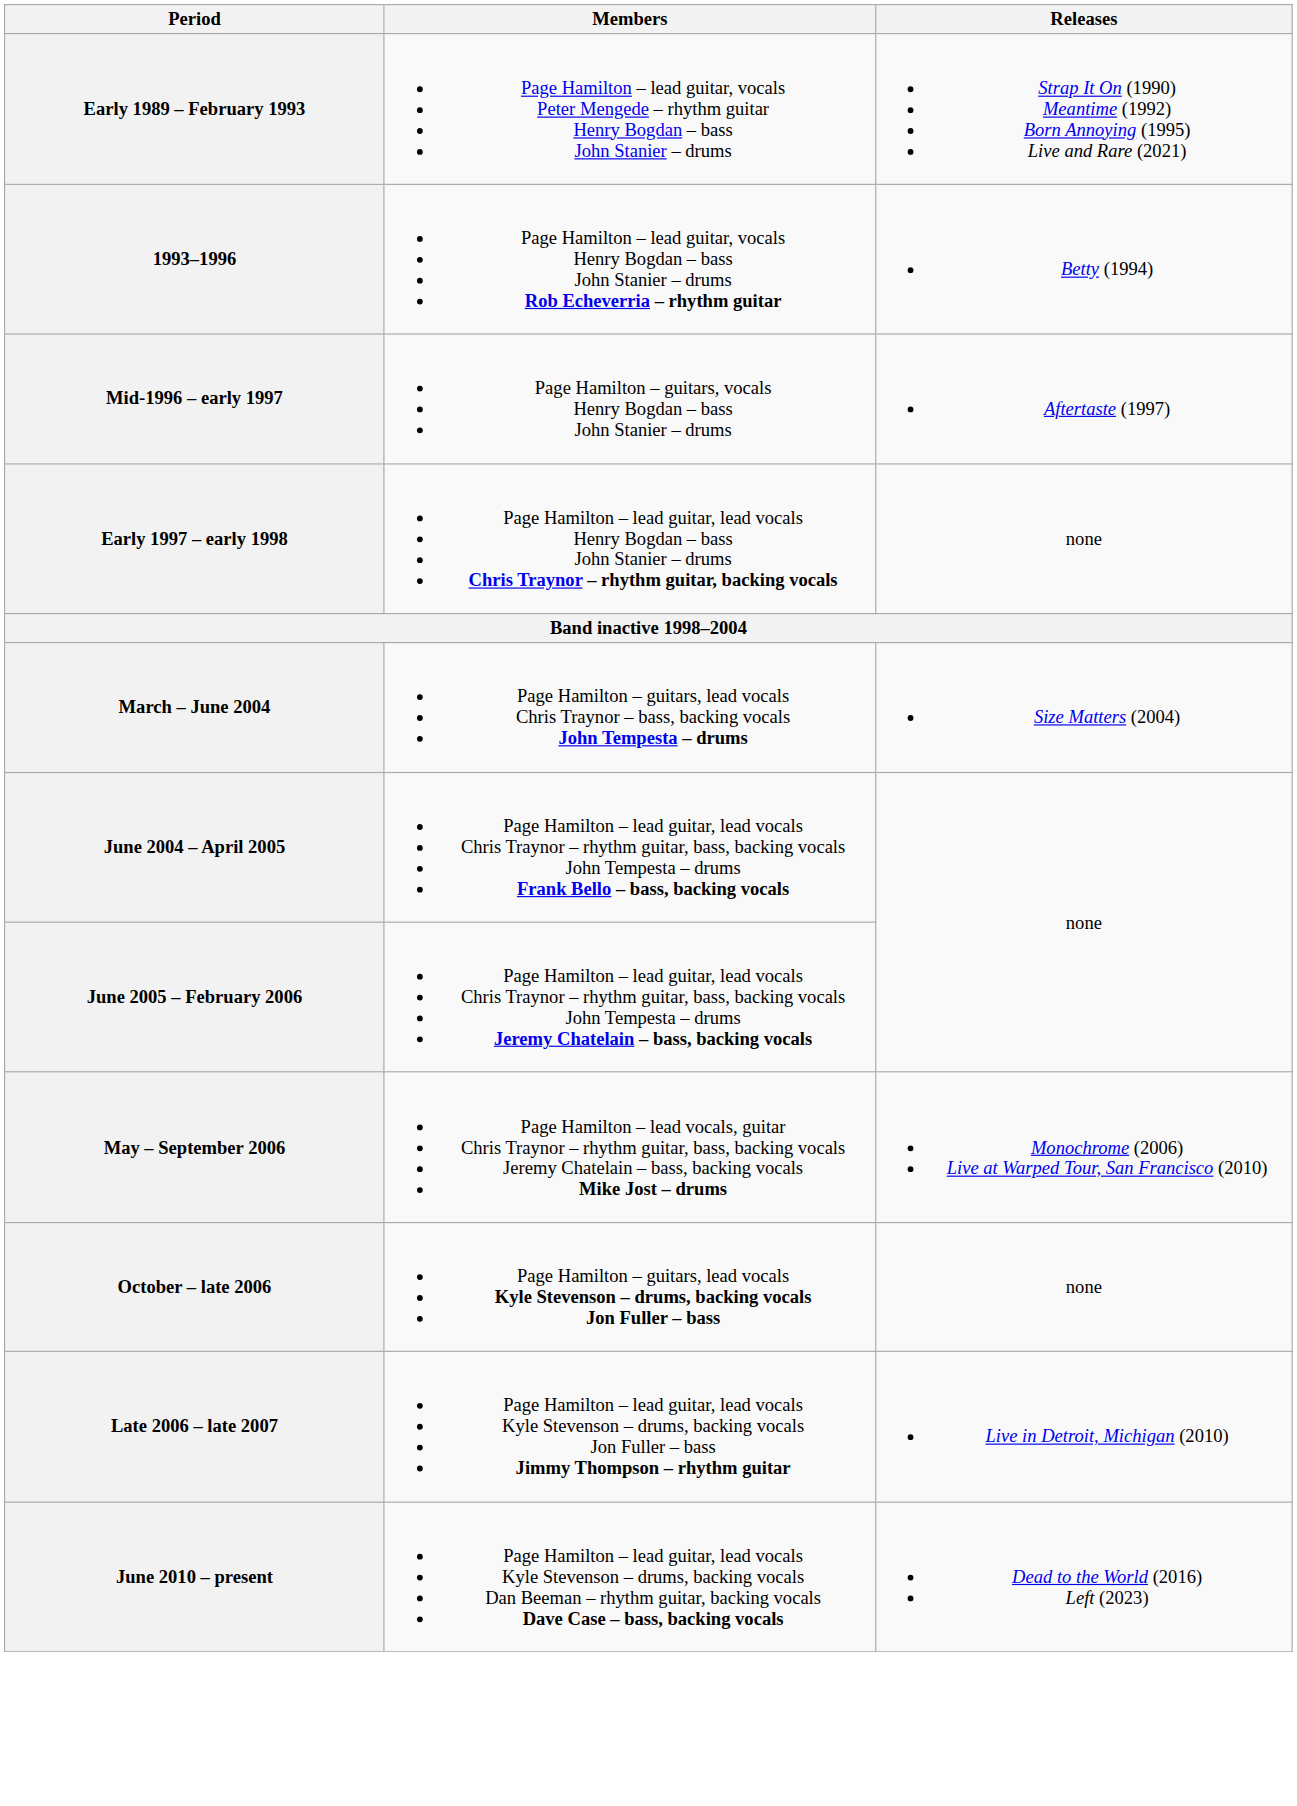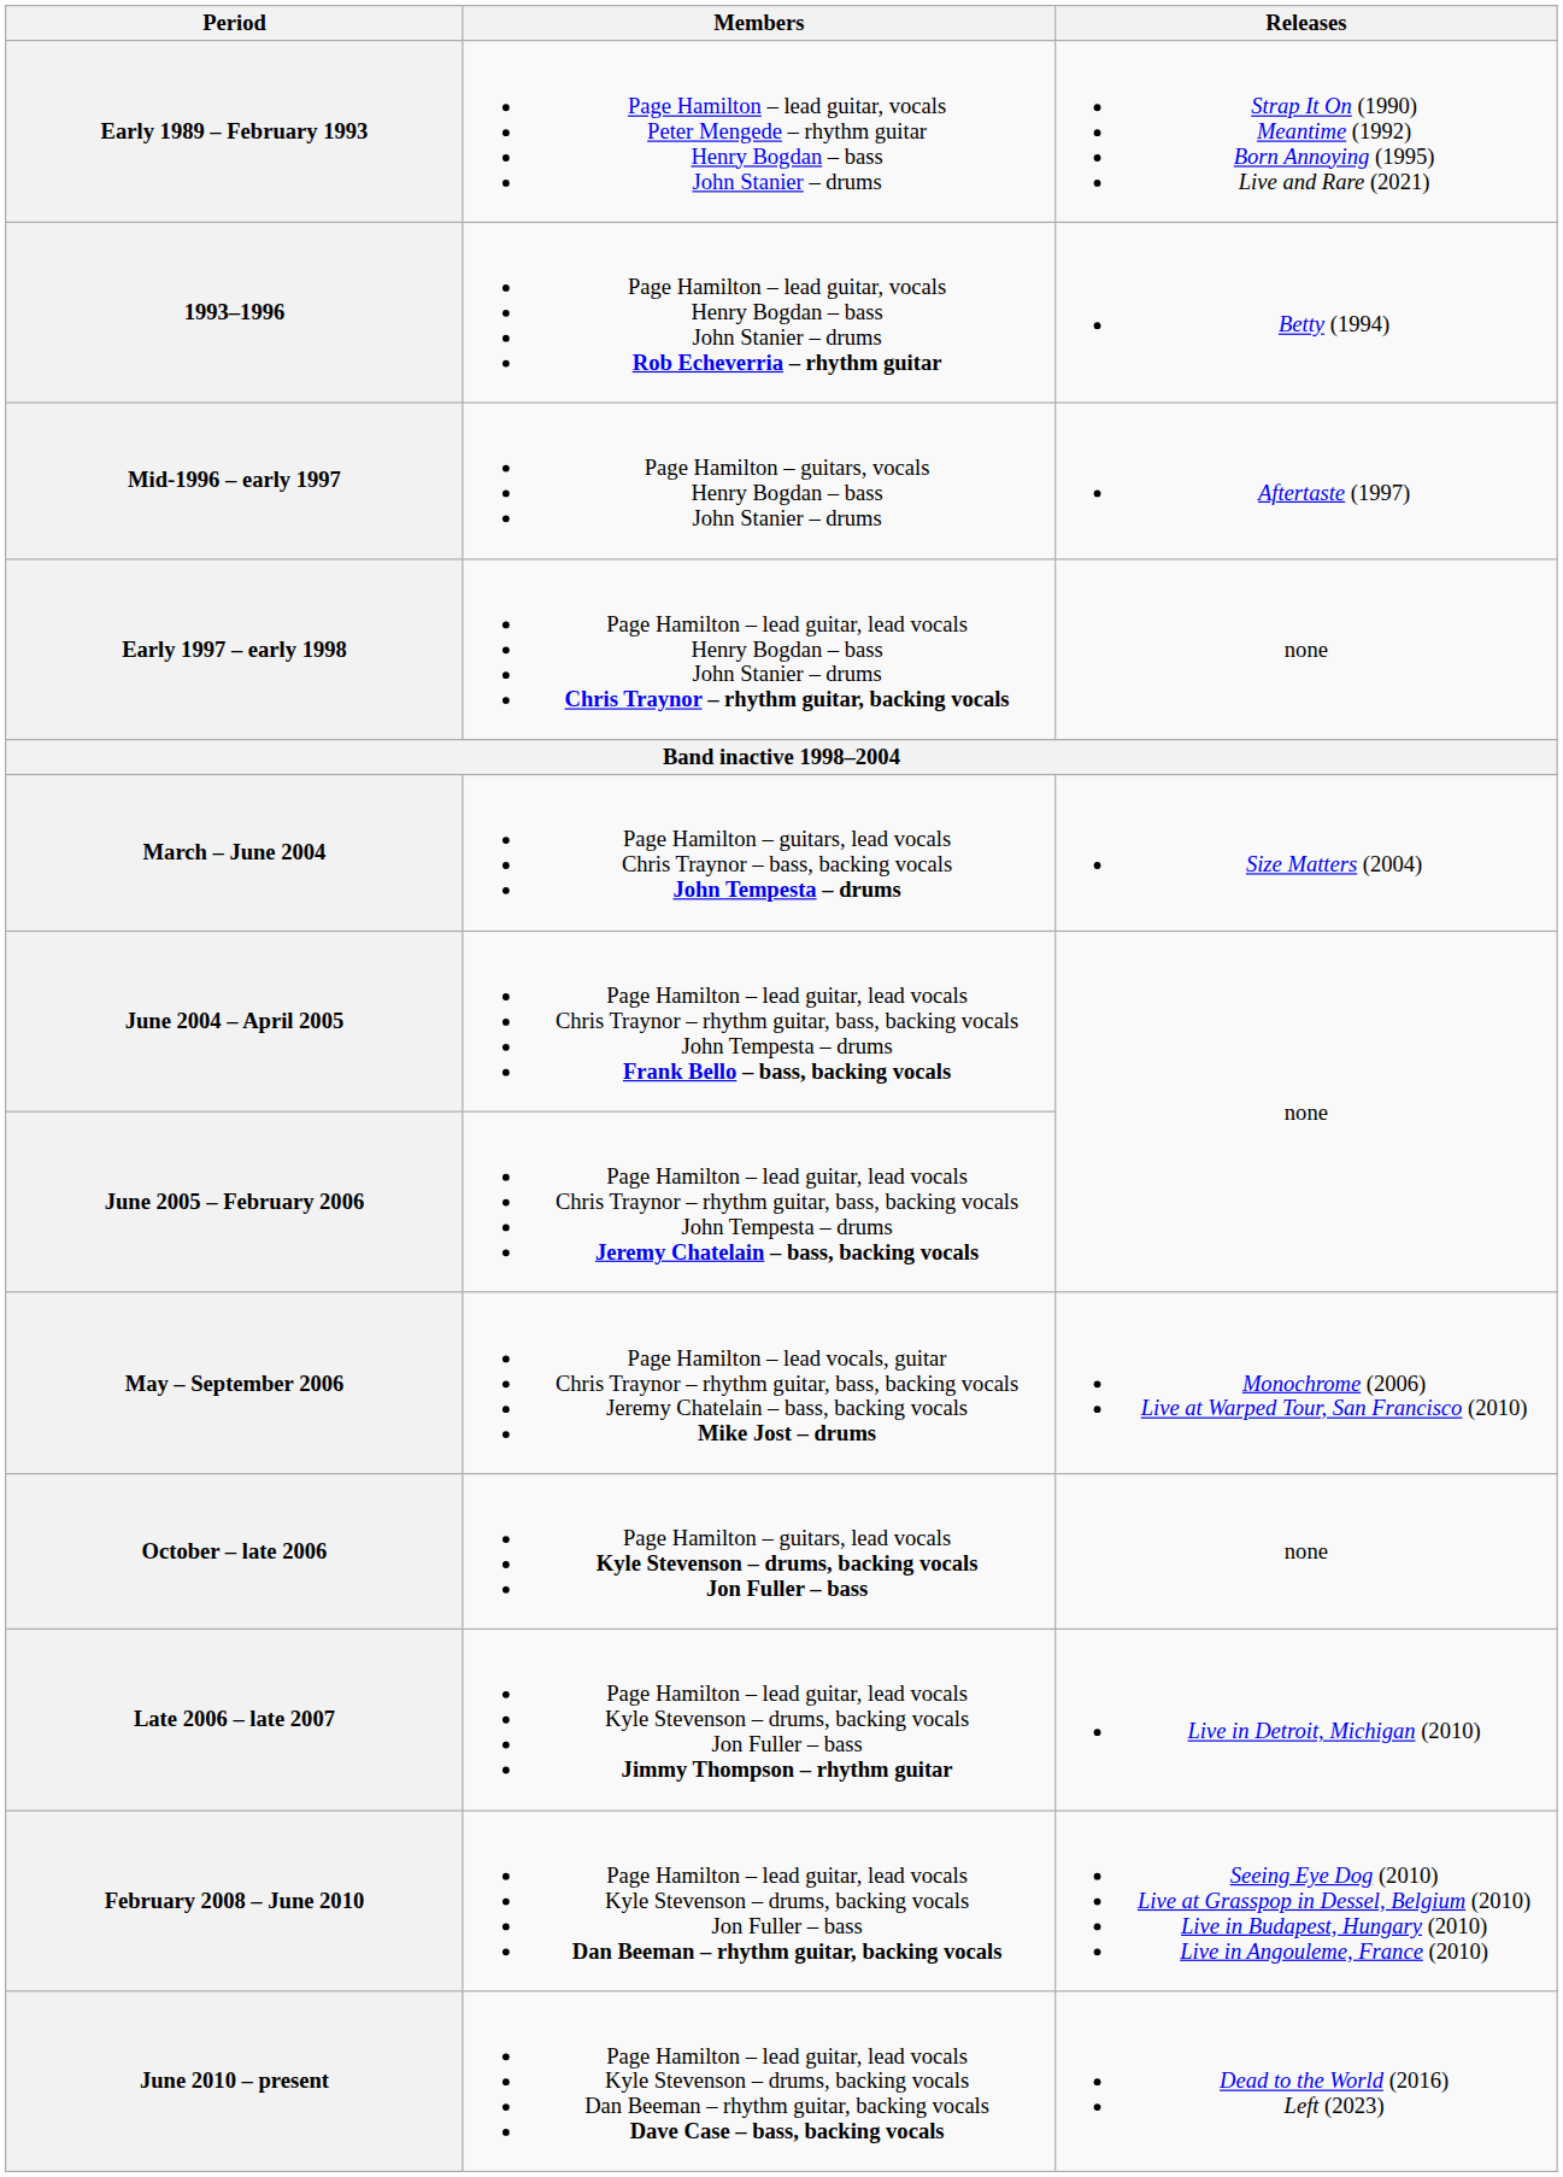 <table class="wikitable plainrowheaders" style="text-align:center;">
 <tr>
 <th scope="col" style="width:20em;">Period</th>
 <th scope="col" style="width:26em;">Members</th>
 <th scope="col" style="width:22em;">Releases</th>
 </tr>
 <tr>
 <th scope="col">Early 1989 – February 1993</th>
 <td><br><ul><li><a href='#'>Page Hamilton</a> – lead guitar, vocals</li><li><a href='#'>Peter Mengede</a> – rhythm guitar</li><li><a href='#'>Henry Bogdan</a> – bass</li><li><a href='#'>John Stanier</a> – drums</li></ul></td>
 <td><br><ul><li><em><a href='#'>Strap It On</a></em> (1990)</li><li><em><a href='#'>Meantime</a></em> (1992)</li><li><em><a href='#'>Born Annoying</a></em> (1995)</li><li><em>Live and Rare</em> (2021)</li></ul></td>
 </tr>
 <tr>
 <th scope="col">1993–1996</th>
 <td><br><ul><li>Page Hamilton – lead guitar, vocals</li><li>Henry Bogdan – bass</li><li>John Stanier – drums</li><li><strong><a href='#'>Rob Echeverria</a> – rhythm guitar</strong></li></ul></td>
 <td><br><ul><li><em><a href='#'>Betty</a></em> (1994)</li></ul></td>
 </tr>
 <tr>
 <th scope="col">Mid-1996 – early 1997</th>
 <td><br><ul><li>Page Hamilton – guitars, vocals</li><li>Henry Bogdan – bass</li><li>John Stanier – drums</li></ul></td>
 <td><br><ul><li><em><a href='#'>Aftertaste</a></em> (1997)</li></ul></td>
 </tr>
 <tr>
 <th scope="col">Early 1997 – early 1998</th>
 <td><br><ul><li>Page Hamilton – lead guitar, lead vocals</li><li>Henry Bogdan – bass</li><li>John Stanier – drums</li><li><strong><a href='#'>Chris Traynor</a> – rhythm guitar, backing vocals</strong></li></ul></td>
 <td>none </td>
 </tr>
 <tr>
 <th scope="col" colspan="3">Band inactive 1998–2004</th>
 </tr>
 <tr>
 <th scope="col">March – June 2004</th>
 <td><br><ul><li>Page Hamilton – guitars, lead vocals</li><li>Chris Traynor – bass, backing vocals</li><li><strong><a href='#'>John Tempesta</a> – drums</strong></li></ul></td>
 <td><br><ul><li><em><a href='#'>Size Matters</a></em> (2004)</li></ul></td>
 </tr>
 <tr>
 <th scope="col">June 2004 – April 2005</th>
 <td><br><ul><li>Page Hamilton – lead guitar, lead vocals</li><li>Chris Traynor – rhythm guitar, bass, backing vocals</li><li>John Tempesta – drums</li><li><strong><a href='#'>Frank Bello</a> – bass, backing vocals </strong></li></ul></td>
 <td rowspan="2">none </td>
 </tr>
 <tr>
 <th scope="col">June 2005 – February 2006</th>
 <td><br><ul><li>Page Hamilton – lead guitar, lead vocals</li><li>Chris Traynor – rhythm guitar, bass, backing vocals</li><li>John Tempesta – drums</li><li><strong><a href='#'>Jeremy Chatelain</a> – bass, backing vocals </strong></li></ul></td>
 </tr>
 <tr>
 <th scope="col">May – September 2006</th>
 <td><br><ul><li>Page Hamilton – lead vocals, guitar</li><li>Chris Traynor – rhythm guitar, bass, backing vocals</li><li>Jeremy Chatelain – bass, backing vocals </li><li><strong>Mike Jost – drums</strong></li></ul></td>
 <td><br><ul><li><em><a href='#'>Monochrome</a></em> (2006)</li><li><em><a href='#'>Live at Warped Tour, San Francisco</a></em> (2010)</li></ul></td>
 </tr>
 <tr>
 <th scope="col">October – late 2006</th>
 <td><br><ul><li>Page Hamilton – guitars, lead vocals</li><li><strong>Kyle Stevenson – drums, backing vocals</strong></li><li><strong>Jon Fuller – bass </strong></li></ul></td>
 <td>none </td>
 </tr>
 <tr>
 <th scope="col">Late 2006 – late 2007</th>
 <td><br><ul><li>Page Hamilton – lead guitar, lead vocals</li><li>Kyle Stevenson – drums, backing vocals</li><li>Jon Fuller – bass </li><li><strong>Jimmy Thompson – rhythm guitar</strong></li></ul></td>
 <td><br><ul><li><em><a href='#'>Live in Detroit, Michigan</a></em> (2010)</li></ul></td>
 </tr>
 <tr>
+<th scope="col">February 2008 – June 2010</th>
+<td><br><ul><li>Page Hamilton – lead guitar, lead vocals</li><li>Kyle Stevenson – drums, backing vocals</li><li>Jon Fuller – bass</li><li><strong>Dan Beeman – rhythm guitar, backing vocals</strong></li></ul></td>
+<td><br><ul><li><em><a href='#'>Seeing Eye Dog</a></em> (2010)</li><li><em><a href='#'>Live at Grasspop in Dessel, Belgium</a></em> (2010)</li><li><em><a href='#'>Live in Budapest, Hungary</a></em> (2010)</li><li><em><a href='#'>Live in Angouleme, France</a></em> (2010)</li></ul></td>
+</tr>
+<tr>
 <th scope="col">June 2010 – present</th>
 <td><br><ul><li>Page Hamilton – lead guitar, lead vocals</li><li>Kyle Stevenson – drums, backing vocals</li><li>Dan Beeman – rhythm guitar, backing vocals</li><li><strong>Dave Case – bass, backing vocals</strong></li></ul></td>
 <td><br><ul><li><em><a href='#'>Dead to the World</a></em> (2016)</li><li><em>Left</em> (2023)</li></ul></td>
 </tr>
 </table>
